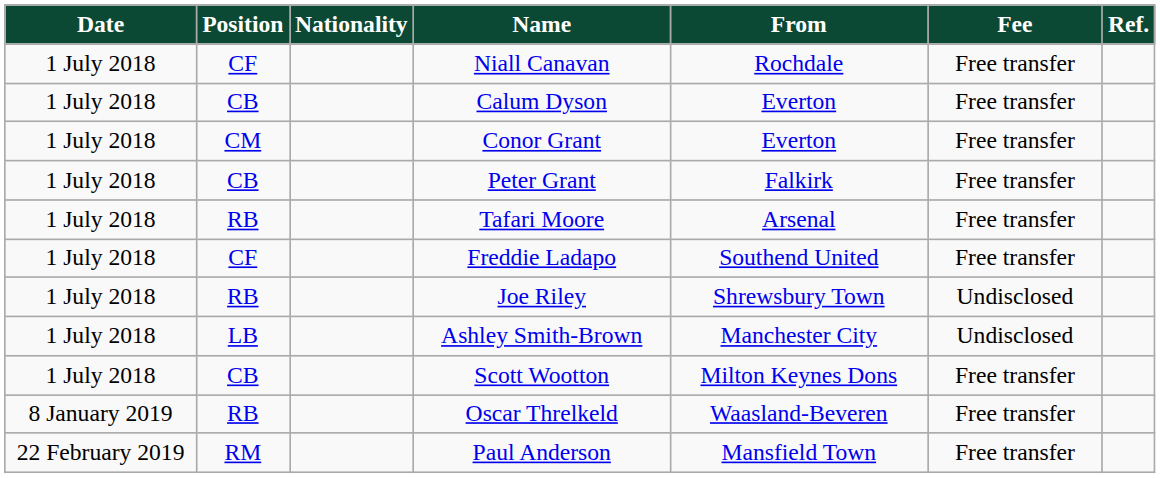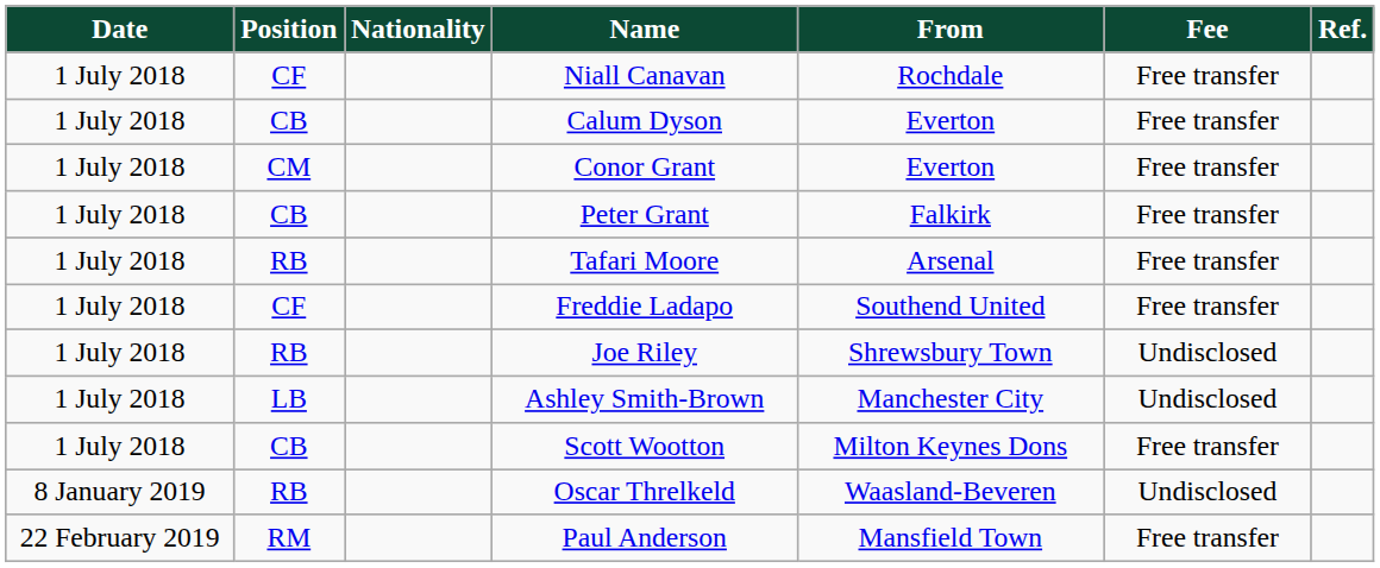 <table class="wikitable"  style="text-align:center; font-size:90%; ">
 <tr>
 <th style="background:#0C4934; color:#FFFFFF; width:110px;">Date</th>
 <th style="background:#0C4934; color:#FFFFFF; width:50px;">Position</th>
 <th style="background:#0C4934; color:#FFFFFF; width:50px;">Nationality</th>
 <th style="background:#0C4934; color:#FFFFFF; width:150px;">Name</th>
 <th style="background:#0C4934; color:#FFFFFF; width:150px;">From</th>
 <th style="background:#0C4934; color:#FFFFFF; width:100px;">Fee</th>
 <th style="background:#0C4934; color:#FFFFFF; width:25px;">Ref.</th>
 </tr>
 <tr>
 <td>1 July 2018</td>
 <td><a href='#'>CF</a></td>
 <td></td>
 <td><a href='#'>Niall Canavan</a></td>
 <td><a href='#'>Rochdale</a></td>
 <td>Free transfer</td>
 <td></td>
 </tr>
 <tr>
 <td>1 July 2018</td>
 <td><a href='#'>CB</a></td>
 <td></td>
 <td><a href='#'>Calum Dyson</a></td>
 <td><a href='#'>Everton</a></td>
 <td>Free transfer</td>
 <td></td>
 </tr>
 <tr>
 <td>1 July 2018</td>
 <td><a href='#'>CM</a></td>
 <td></td>
 <td><a href='#'>Conor Grant</a></td>
 <td><a href='#'>Everton</a></td>
 <td>Free transfer</td>
 <td></td>
 </tr>
 <tr>
 <td>1 July 2018</td>
 <td><a href='#'>CB</a></td>
 <td></td>
 <td><a href='#'>Peter Grant</a></td>
 <td> <a href='#'>Falkirk</a></td>
 <td>Free transfer</td>
 <td></td>
 </tr>
 <tr>
 <td>1 July 2018</td>
 <td><a href='#'>RB</a></td>
 <td></td>
 <td><a href='#'>Tafari Moore</a></td>
 <td><a href='#'>Arsenal</a></td>
 <td>Free transfer</td>
 <td></td>
 </tr>
 <tr>
 <td>1 July 2018</td>
 <td><a href='#'>CF</a></td>
 <td></td>
 <td><a href='#'>Freddie Ladapo</a></td>
 <td><a href='#'>Southend United</a></td>
 <td>Free transfer</td>
 <td></td>
 </tr>
 <tr>
 <td>1 July 2018</td>
 <td><a href='#'>RB</a></td>
 <td></td>
 <td><a href='#'>Joe Riley</a></td>
 <td><a href='#'>Shrewsbury Town</a></td>
 <td>Undisclosed</td>
 <td></td>
 </tr>
 <tr>
 <td>1 July 2018</td>
 <td><a href='#'>LB</a></td>
 <td></td>
 <td><a href='#'>Ashley Smith-Brown</a></td>
 <td><a href='#'>Manchester City</a></td>
 <td>Undisclosed</td>
 <td></td>
 </tr>
 <tr>
 <td>1 July 2018</td>
 <td><a href='#'>CB</a></td>
 <td></td>
 <td><a href='#'>Scott Wootton</a></td>
 <td><a href='#'>Milton Keynes Dons</a></td>
 <td>Free transfer</td>
 <td></td>
 </tr>
 <tr>
 <td>8 January 2019</td>
 <td><a href='#'>RB</a></td>
 <td></td>
 <td><a href='#'>Oscar Threlkeld</a></td>
 <td> <a href='#'>Waasland-Beveren</a></td>
-<td>Free transfer</td>
+<td>Undisclosed</td>
 <td></td>
 </tr>
 <tr>
 <td>22 February 2019</td>
 <td><a href='#'>RM</a></td>
 <td></td>
 <td><a href='#'>Paul Anderson</a></td>
 <td><a href='#'>Mansfield Town</a></td>
 <td>Free transfer</td>
 <td></td>
 </tr>
 </table>
